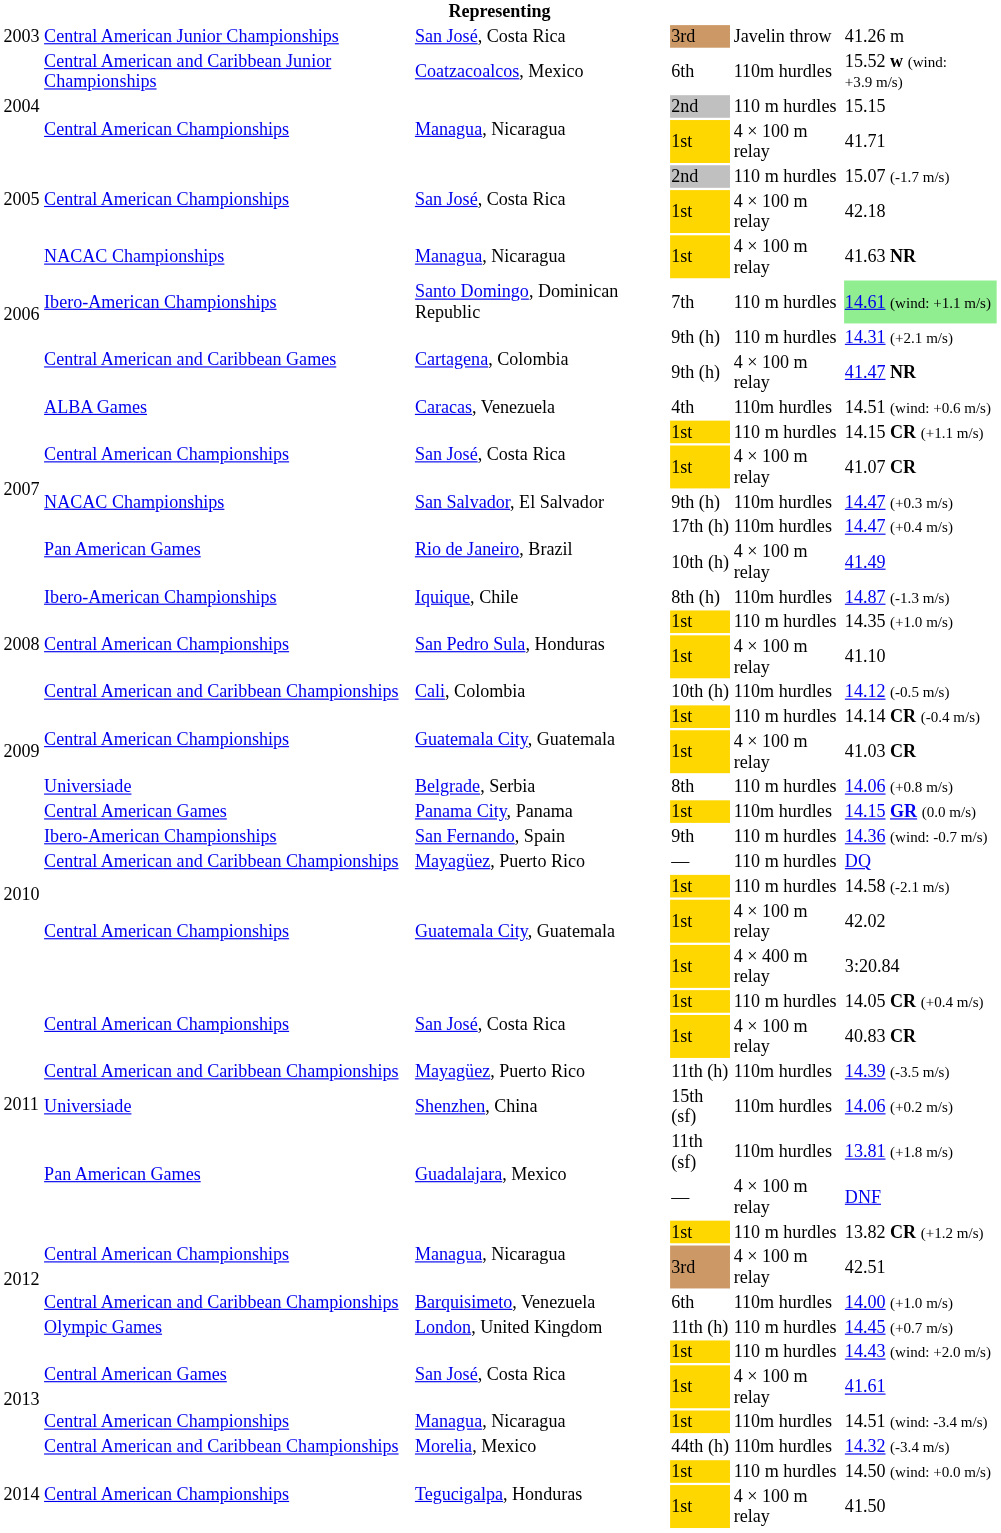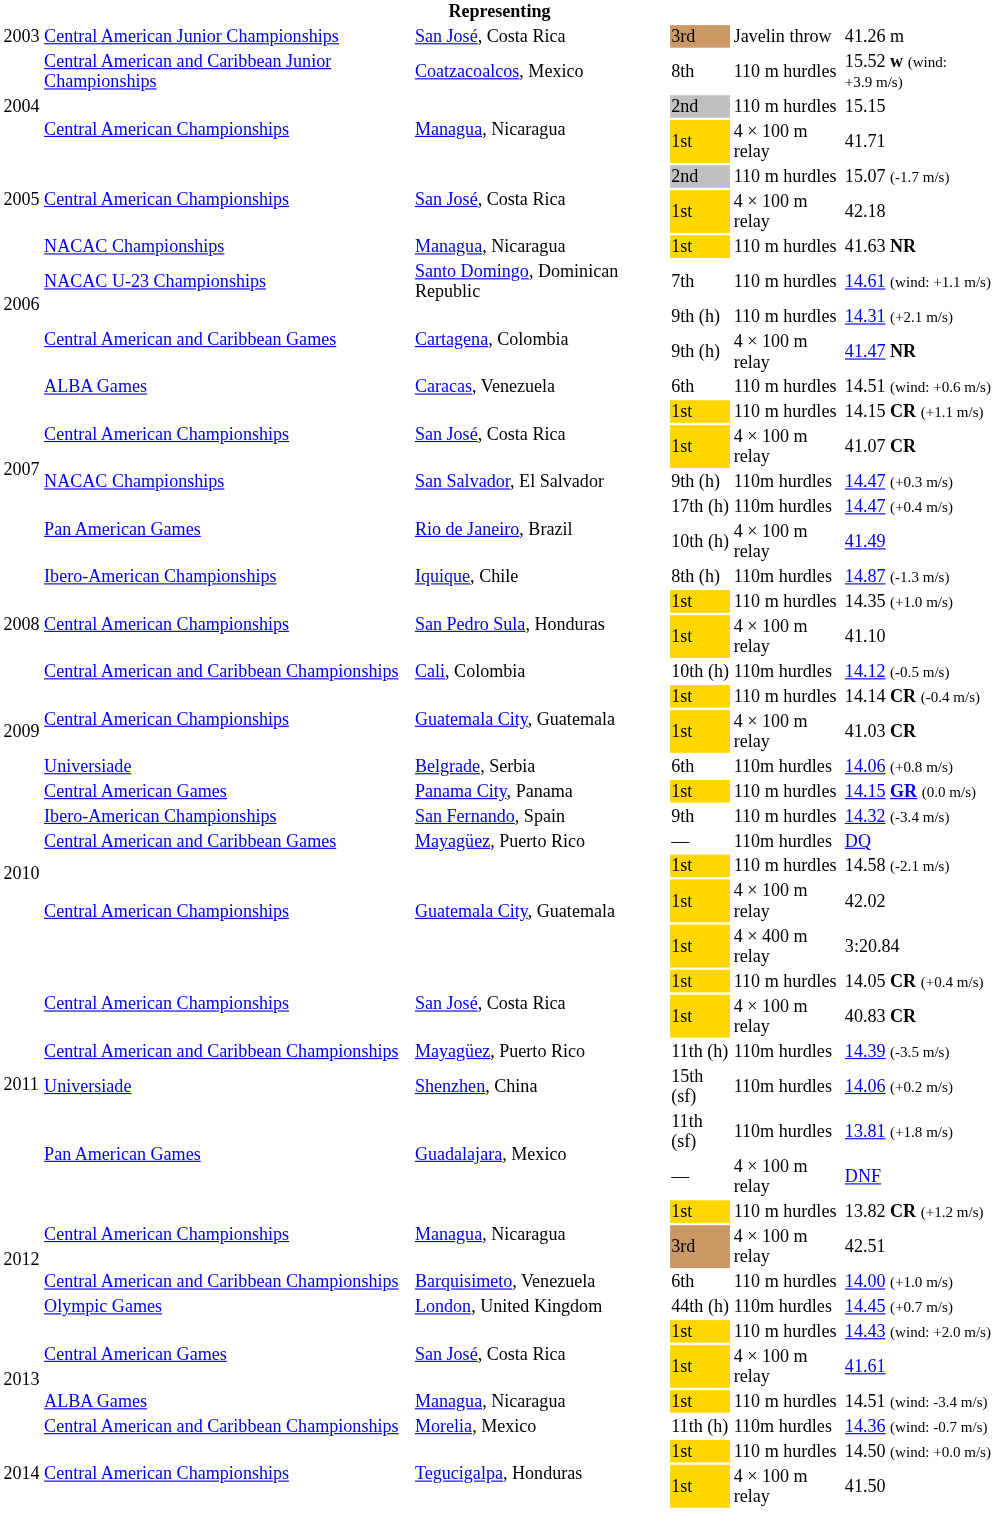 <table>
 <tr>
 <th colspan="6">Representing </th>
 </tr>
 <tr>
 <td>2003</td>
 <td><a href='#'>Central American Junior Championships</a></td>
 <td><a href='#'>San José</a>, Costa Rica</td>
 <td bgcolor="cc9966">3rd</td>
 <td>Javelin throw</td>
 <td>41.26 m</td>
 </tr>
 <tr>
 <td rowspan = "3">2004</td>
 <td><a href='#'>Central American and Caribbean Junior Championships</a></td>
 <td><a href='#'>Coatzacoalcos</a>, Mexico</td>
-<td>6th</td>
-<td>110m hurdles</td>
+<td>8th</td>
+<td>110 m hurdles</td>
 <td>15.52 <strong>w</strong> <small>(wind: +3.9 m/s)</small></td>
 </tr>
 <tr>
 <td rowspan = "2"><a href='#'>Central American Championships</a></td>
 <td rowspan = "2"><a href='#'>Managua</a>, Nicaragua</td>
 <td bgcolor=silver>2nd</td>
 <td>110 m hurdles</td>
 <td>15.15</td>
 </tr>
 <tr>
 <td bgcolor=gold>1st</td>
 <td>4 × 100 m relay</td>
 <td>41.71</td>
 </tr>
 <tr>
 <td rowspan = "2">2005</td>
 <td rowspan = "2"><a href='#'>Central American Championships</a></td>
 <td rowspan = "2"><a href='#'>San José</a>, Costa Rica</td>
 <td bgcolor=silver>2nd</td>
 <td>110 m hurdles</td>
 <td>15.07 <small>(-1.7 m/s)</small></td>
 </tr>
 <tr>
 <td bgcolor=gold>1st</td>
 <td>4 × 100 m relay</td>
 <td>42.18</td>
 </tr>
 <tr>
 <td rowspan=4>2006</td>
 <td><a href='#'>NACAC Championships</a></td>
 <td><a href='#'>Managua</a>, Nicaragua</td>
 <td bgcolor=gold>1st</td>
-<td>4 × 100 m relay</td>
+<td>110 m hurdles</td>
 <td>41.63 <strong>NR</strong></td>
 </tr>
 <tr>
-<td><a href='#'>Ibero-American Championships</a></td>
+<td><a href='#'>NACAC U-23 Championships</a></td>
 <td><a href='#'>Santo Domingo</a>, Dominican Republic</td>
 <td>7th</td>
 <td>110 m hurdles</td>
-<td style="background: lightgreen;"><a href='#'>14.61</a> <small>(wind: +1.1 m/s)</small></td>
+<td><a href='#'>14.61</a> <small>(wind: +1.1 m/s)</small></td>
 </tr>
 <tr>
 <td rowspan=2><a href='#'>Central American and Caribbean Games</a></td>
 <td rowspan=2><a href='#'>Cartagena</a>, Colombia</td>
 <td>9th (h)</td>
 <td>110 m hurdles</td>
 <td><a href='#'>14.31</a> <small>(+2.1 m/s)</small></td>
 </tr>
 <tr>
 <td>9th (h)</td>
 <td>4 × 100 m relay</td>
 <td><a href='#'>41.47</a> <strong>NR</strong></td>
 </tr>
 <tr>
 <td rowspan = "6">2007</td>
 <td><a href='#'>ALBA Games</a></td>
 <td><a href='#'>Caracas</a>, Venezuela</td>
-<td>4th</td>
-<td>110m hurdles</td>
+<td>6th</td>
+<td>110 m hurdles</td>
 <td>14.51 <small>(wind: +0.6 m/s)</small></td>
 </tr>
 <tr>
 <td rowspan = "2"><a href='#'>Central American Championships</a></td>
 <td rowspan = "2"><a href='#'>San José</a>, Costa Rica</td>
 <td bgcolor=gold>1st</td>
 <td>110 m hurdles</td>
 <td>14.15 <strong>CR</strong> <small>(+1.1 m/s)</small></td>
 </tr>
 <tr>
 <td bgcolor=gold>1st</td>
 <td>4 × 100 m relay</td>
 <td>41.07 <strong>CR</strong></td>
 </tr>
 <tr>
 <td><a href='#'>NACAC Championships</a></td>
 <td><a href='#'>San Salvador</a>, El Salvador</td>
 <td>9th (h)</td>
 <td>110m hurdles</td>
 <td><a href='#'>14.47</a> <small>(+0.3 m/s)</small></td>
 </tr>
 <tr>
 <td rowspan = "2"><a href='#'>Pan American Games</a></td>
 <td rowspan = "2"><a href='#'>Rio de Janeiro</a>, Brazil</td>
 <td>17th (h)</td>
 <td>110m hurdles</td>
 <td><a href='#'>14.47</a> <small>(+0.4 m/s)</small></td>
 </tr>
 <tr>
 <td>10th (h)</td>
 <td>4 × 100 m relay</td>
 <td><a href='#'>41.49</a></td>
 </tr>
 <tr>
 <td rowspan = "4">2008</td>
 <td><a href='#'>Ibero-American Championships</a></td>
 <td><a href='#'>Iquique</a>, Chile</td>
 <td>8th (h)</td>
 <td>110m hurdles</td>
 <td><a href='#'>14.87</a> <small>(-1.3 m/s)</small></td>
 </tr>
 <tr>
 <td rowspan = "2"><a href='#'>Central American Championships</a></td>
 <td rowspan = "2"><a href='#'>San Pedro Sula</a>, Honduras</td>
 <td bgcolor=gold>1st</td>
 <td>110 m hurdles</td>
 <td>14.35 <small>(+1.0 m/s)</small></td>
 </tr>
 <tr>
 <td bgcolor=gold>1st</td>
 <td>4 × 100 m relay</td>
 <td>41.10</td>
 </tr>
 <tr>
 <td><a href='#'>Central American and Caribbean Championships</a></td>
 <td><a href='#'>Cali</a>, Colombia</td>
 <td>10th (h)</td>
 <td>110m hurdles</td>
 <td><a href='#'>14.12</a> <small>(-0.5 m/s)</small></td>
 </tr>
 <tr>
 <td rowspan = "3">2009</td>
 <td rowspan = "2"><a href='#'>Central American Championships</a></td>
 <td rowspan = "2"><a href='#'>Guatemala City</a>, Guatemala</td>
 <td bgcolor=gold>1st</td>
 <td>110 m hurdles</td>
 <td>14.14 <strong>CR</strong> <small>(-0.4 m/s)</small></td>
 </tr>
 <tr>
 <td bgcolor=gold>1st</td>
 <td>4 × 100 m relay</td>
 <td>41.03 <strong>CR</strong></td>
 </tr>
 <tr>
 <td><a href='#'>Universiade</a></td>
 <td><a href='#'>Belgrade</a>, Serbia</td>
-<td>8th</td>
-<td>110 m hurdles</td>
+<td>6th</td>
+<td>110m hurdles</td>
 <td><a href='#'>14.06</a> <small>(+0.8 m/s)</small></td>
 </tr>
 <tr>
 <td rowspan = "6">2010</td>
 <td><a href='#'>Central American Games</a></td>
 <td><a href='#'>Panama City</a>, Panama</td>
 <td bgcolor=gold>1st</td>
-<td>110m hurdles</td>
+<td>110 m hurdles</td>
 <td><a href='#'>14.15</a> <strong><a href='#'>GR</a></strong> <small>(0.0 m/s)</small></td>
 </tr>
 <tr>
 <td><a href='#'>Ibero-American Championships</a></td>
 <td><a href='#'>San Fernando</a>, Spain</td>
 <td>9th</td>
 <td>110 m hurdles</td>
-<td><a href='#'>14.36</a> <small>(wind: -0.7 m/s)</small></td>
+<td><a href='#'>14.32</a> <small>(-3.4 m/s)</small></td>
 </tr>
 <tr>
-<td><a href='#'>Central American and Caribbean Championships</a></td>
+<td><a href='#'>Central American and Caribbean Games</a></td>
 <td><a href='#'>Mayagüez</a>, Puerto Rico</td>
 <td>—</td>
-<td>110 m hurdles</td>
+<td>110m hurdles</td>
 <td><a href='#'>DQ</a></td>
 </tr>
 <tr>
 <td rowspan = "3"><a href='#'>Central American Championships</a></td>
 <td rowspan = "3"><a href='#'>Guatemala City</a>, Guatemala</td>
 <td bgcolor=gold>1st</td>
 <td>110 m hurdles</td>
 <td>14.58 <small>(-2.1 m/s)</small></td>
 </tr>
 <tr>
 <td bgcolor=gold>1st</td>
 <td>4 × 100 m relay</td>
 <td>42.02</td>
 </tr>
 <tr>
 <td bgcolor=gold>1st</td>
 <td>4 × 400 m relay</td>
 <td>3:20.84</td>
 </tr>
 <tr>
 <td rowspan = "6">2011</td>
 <td rowspan = "2"><a href='#'>Central American Championships</a></td>
 <td rowspan = "2"><a href='#'>San José</a>, Costa Rica</td>
 <td bgcolor=gold>1st</td>
 <td>110 m hurdles</td>
 <td>14.05 <strong>CR</strong> <small>(+0.4 m/s)</small></td>
 </tr>
 <tr>
 <td bgcolor=gold>1st</td>
 <td>4 × 100 m relay</td>
 <td>40.83 <strong>CR</strong></td>
 </tr>
 <tr>
 <td><a href='#'>Central American and Caribbean Championships</a></td>
 <td><a href='#'>Mayagüez</a>, Puerto Rico</td>
 <td>11th (h)</td>
 <td>110m hurdles</td>
 <td><a href='#'>14.39</a> <small>(-3.5 m/s)</small></td>
 </tr>
 <tr>
 <td><a href='#'>Universiade</a></td>
 <td><a href='#'>Shenzhen</a>, China</td>
 <td>15th (sf)</td>
 <td>110m hurdles</td>
 <td><a href='#'>14.06</a> <small>(+0.2 m/s)</small></td>
 </tr>
 <tr>
 <td rowspan = "2"><a href='#'>Pan American Games</a></td>
 <td rowspan = "2"><a href='#'>Guadalajara</a>, Mexico</td>
 <td>11th (sf)</td>
 <td>110m hurdles</td>
 <td><a href='#'>13.81</a> <small>(+1.8 m/s)</small></td>
 </tr>
 <tr>
 <td>—</td>
 <td>4 × 100 m relay</td>
 <td><a href='#'>DNF</a></td>
 </tr>
 <tr>
 <td rowspan = "4">2012</td>
 <td rowspan = "2"><a href='#'>Central American Championships</a></td>
 <td rowspan = "2"><a href='#'>Managua</a>, Nicaragua</td>
 <td bgcolor=gold>1st</td>
 <td>110 m hurdles</td>
 <td>13.82 <strong>CR</strong>  <small>(+1.2 m/s)</small></td>
 </tr>
 <tr>
 <td bgcolor=cc9966>3rd</td>
 <td>4 × 100 m relay</td>
 <td>42.51</td>
 </tr>
 <tr>
 <td><a href='#'>Central American and Caribbean Championships</a></td>
 <td><a href='#'>Barquisimeto</a>, Venezuela</td>
 <td>6th</td>
-<td>110m hurdles</td>
+<td>110 m hurdles</td>
 <td><a href='#'>14.00</a> <small>(+1.0 m/s)</small></td>
 </tr>
 <tr>
 <td><a href='#'>Olympic Games</a></td>
 <td><a href='#'>London</a>, United Kingdom</td>
-<td>11th (h)</td>
-<td>110 m hurdles</td>
+<td>44th (h)</td>
+<td>110m hurdles</td>
 <td><a href='#'>14.45</a> <small>(+0.7 m/s)</small></td>
 </tr>
 <tr>
 <td rowspan=4>2013</td>
 <td rowspan=2><a href='#'>Central American Games</a></td>
 <td rowspan=2><a href='#'>San José</a>, Costa Rica</td>
 <td bgcolor=gold>1st</td>
 <td>110 m hurdles</td>
 <td><a href='#'>14.43</a> <small>(wind: +2.0 m/s)</small></td>
 </tr>
 <tr>
 <td bgcolor=gold>1st</td>
 <td>4 × 100 m relay</td>
 <td><a href='#'>41.61</a></td>
 </tr>
 <tr>
-<td><a href='#'>Central American Championships</a></td>
+<td><a href='#'>ALBA Games</a></td>
 <td><a href='#'>Managua</a>, Nicaragua</td>
 <td bgcolor=gold>1st</td>
-<td>110m hurdles</td>
+<td>110 m hurdles</td>
 <td>14.51 <small>(wind: -3.4 m/s)</small></td>
 </tr>
 <tr>
 <td><a href='#'>Central American and Caribbean Championships</a></td>
 <td><a href='#'>Morelia</a>, Mexico</td>
-<td>44th (h)</td>
+<td>11th (h)</td>
 <td>110m hurdles</td>
-<td><a href='#'>14.32</a> <small>(-3.4 m/s)</small></td>
+<td><a href='#'>14.36</a> <small>(wind: -0.7 m/s)</small></td>
 </tr>
 <tr>
 <td rowspan=2>2014</td>
 <td rowspan=2><a href='#'>Central American Championships</a></td>
 <td rowspan=2><a href='#'>Tegucigalpa</a>, Honduras</td>
 <td bgcolor=gold>1st</td>
 <td>110 m hurdles</td>
 <td>14.50 <small>(wind: +0.0 m/s)</small></td>
 </tr>
 <tr>
 <td bgcolor=gold>1st</td>
 <td>4 × 100 m relay</td>
 <td>41.50</td>
 </tr>
 </table>
